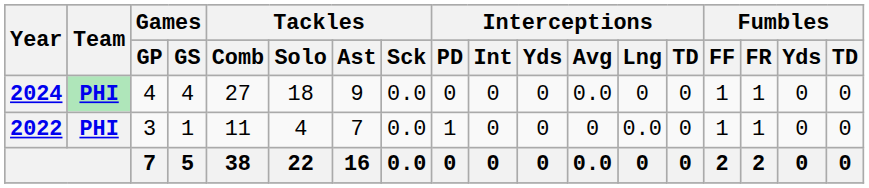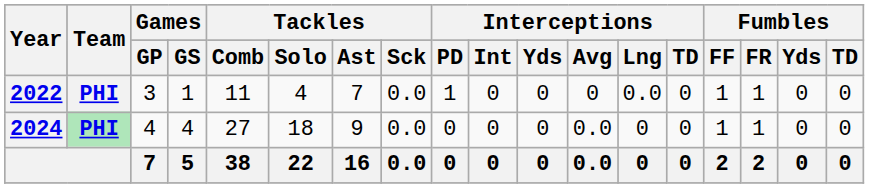 <table class="wikitable" style="text-align:center">
 <tr>
 <th rowspan="2">Year</th>
 <th rowspan="2">Team</th>
 <th colspan="2">Games</th>
 <th colspan="4">Tackles</th>
 <th colspan="6">Interceptions</th>
 <th colspan="4">Fumbles</th>
 </tr>
 <tr>
 <th>GP</th>
 <th>GS</th>
 <th>Comb</th>
 <th>Solo</th>
 <th>Ast</th>
 <th>Sck</th>
 <th>PD</th>
 <th>Int</th>
 <th>Yds</th>
 <th>Avg</th>
 <th>Lng</th>
 <th>TD</th>
 <th>FF</th>
 <th>FR</th>
 <th>Yds</th>
 <th>TD</th>
 </tr>
 <tr>
+<th><a href='#'>2022</a></th>
+<th><a href='#'>PHI</a></th>
+<td>3</td>
+<td>1</td>
+<td>11</td>
+<td>4</td>
+<td>7</td>
+<td>0.0</td>
+<td>1</td>
+<td>0</td>
+<td>0</td>
+<td>0</td>
+<td>0.0</td>
+<td>0</td>
+<td>1</td>
+<td>1</td>
+<td>0</td>
+<td>0</td>
+</tr>
+<tr>
 <th><a href='#'>2024</a></th>
 <th style="background:#afe6ba;"><a href='#'>PHI</a></th>
 <td>4</td>
 <td>4</td>
 <td>27</td>
 <td>18</td>
 <td>9</td>
 <td>0.0</td>
 <td>0</td>
 <td>0</td>
 <td>0</td>
 <td>0.0</td>
 <td>0</td>
-<td>0</td>
-<td>1</td>
-<td>1</td>
-<td>0</td>
-<td>0</td>
-</tr>
-<tr>
-<th><a href='#'>2022</a></th>
-<th><a href='#'>PHI</a></th>
-<td>3</td>
-<td>1</td>
-<td>11</td>
-<td>4</td>
-<td>7</td>
-<td>0.0</td>
-<td>1</td>
-<td>0</td>
-<td>0</td>
-<td>0</td>
-<td>0.0</td>
 <td>0</td>
 <td>1</td>
 <td>1</td>
 <td>0</td>
 <td>0</td>
 </tr>
 <tr>
 <th colspan="2"></th>
 <th>7</th>
 <th>5</th>
 <th>38</th>
 <th>22</th>
 <th>16</th>
 <th>0.0</th>
 <th>0</th>
 <th>0</th>
 <th>0</th>
 <th>0.0</th>
 <th>0</th>
 <th>0</th>
 <th>2</th>
 <th>2</th>
 <th>0</th>
 <th>0</th>
 </tr>
 </table>
